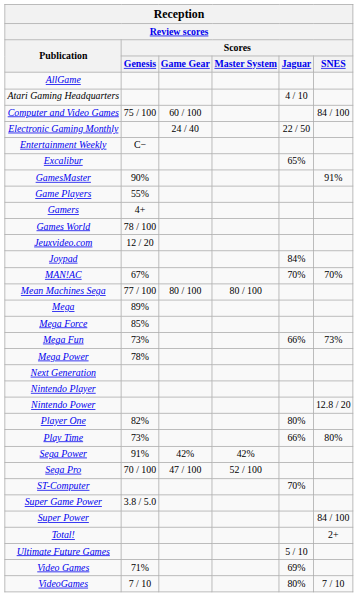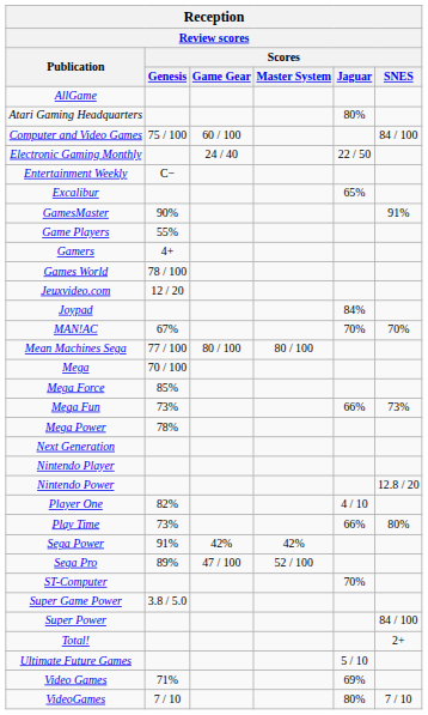 <table class="wikitable collapsible" style="float:right; font-size:80%; text-align:center; margin:1em; margin-top:0; padding:0;" cellpadding="0">
 <tr>
 <th colspan=6 style="font-size: 120%">Reception</th>
 </tr>
 <tr>
 <th colspan=6><a href='#'>Review scores</a></th>
 </tr>
 <tr>
 <th rowspan=2>Publication</th>
 <th colspan=6>Scores</th>
 </tr>
 <tr>
 <th><a href='#'>Genesis</a></th>
 <th><a href='#'>Game Gear</a></th>
 <th><a href='#'>Master System</a></th>
 <th><a href='#'>Jaguar</a></th>
 <th><a href='#'>SNES</a></th>
 </tr>
 <tr>
 <td><em><a href='#'>AllGame</a></em></td>
 <td></td>
 <td></td>
 <td></td>
 <td></td>
 <td></td>
 </tr>
 <tr>
 <td><em>Atari Gaming Headquarters</em></td>
 <td></td>
 <td></td>
 <td></td>
-<td>4 / 10</td>
+<td>80%</td>
 <td></td>
 </tr>
 <tr>
 <td><em><a href='#'>Computer and Video Games</a></em></td>
 <td>75 / 100</td>
 <td>60 / 100</td>
 <td></td>
 <td></td>
 <td>84 / 100</td>
 </tr>
 <tr>
 <td><em><a href='#'>Electronic Gaming Monthly</a></em></td>
 <td></td>
 <td>24 / 40</td>
 <td></td>
 <td>22 / 50</td>
 <td></td>
 </tr>
 <tr>
 <td><em><a href='#'>Entertainment Weekly</a></em></td>
 <td>C−</td>
 <td></td>
 <td></td>
 <td></td>
 <td></td>
 </tr>
 <tr>
 <td><em><a href='#'>Excalibur</a></em></td>
 <td></td>
 <td></td>
 <td></td>
 <td>65%</td>
 <td></td>
 </tr>
 <tr>
 <td><em><a href='#'>GamesMaster</a></em></td>
 <td>90%</td>
 <td></td>
 <td></td>
 <td></td>
 <td>91%</td>
 </tr>
 <tr>
 <td><em><a href='#'>Game Players</a></em></td>
 <td>55%</td>
 <td></td>
 <td></td>
 <td></td>
 <td></td>
 </tr>
 <tr>
 <td><em><a href='#'>Gamers</a></em></td>
 <td>4+</td>
 <td></td>
 <td></td>
 <td></td>
 <td></td>
 </tr>
 <tr>
 <td><em><a href='#'>Games World</a></em></td>
 <td>78 / 100</td>
 <td></td>
 <td></td>
 <td></td>
 <td></td>
 </tr>
 <tr>
 <td><em><a href='#'>Jeuxvideo.com</a></em></td>
 <td>12 / 20</td>
 <td></td>
 <td></td>
 <td></td>
 <td></td>
 </tr>
 <tr>
 <td><em><a href='#'>Joypad</a></em></td>
 <td></td>
 <td></td>
 <td></td>
 <td>84%</td>
 <td></td>
 </tr>
 <tr>
 <td><em><a href='#'>MAN!AC</a></em></td>
 <td>67%</td>
 <td></td>
 <td></td>
 <td>70%</td>
 <td>70%</td>
 </tr>
 <tr>
 <td><em><a href='#'>Mean Machines Sega</a></em></td>
 <td>77 / 100</td>
 <td>80 / 100</td>
 <td>80 / 100</td>
 <td></td>
 <td></td>
 </tr>
 <tr>
 <td><em><a href='#'>Mega</a></em></td>
-<td>89%</td>
+<td>70 / 100</td>
 <td></td>
 <td></td>
 <td></td>
 <td></td>
 </tr>
 <tr>
 <td><em><a href='#'>Mega Force</a></em></td>
 <td>85%</td>
 <td></td>
 <td></td>
 <td></td>
 <td></td>
 </tr>
 <tr>
 <td><em><a href='#'>Mega Fun</a></em></td>
 <td>73%</td>
 <td></td>
 <td></td>
 <td>66%</td>
 <td>73%</td>
 </tr>
 <tr>
 <td><em><a href='#'>Mega Power</a></em></td>
 <td>78%</td>
 <td></td>
 <td></td>
 <td></td>
 <td></td>
 </tr>
 <tr>
 <td><em><a href='#'>Next Generation</a></em></td>
 <td></td>
 <td></td>
 <td></td>
 <td></td>
 <td></td>
 </tr>
 <tr>
 <td><em><a href='#'>Nintendo Player</a></em></td>
 <td></td>
 <td></td>
 <td></td>
 <td></td>
 <td></td>
 </tr>
 <tr>
 <td><em><a href='#'>Nintendo Power</a></em></td>
 <td></td>
 <td></td>
 <td></td>
 <td></td>
 <td>12.8 / 20</td>
 </tr>
 <tr>
 <td><em><a href='#'>Player One</a></em></td>
 <td>82%</td>
 <td></td>
 <td></td>
-<td>80%</td>
+<td>4 / 10</td>
 <td></td>
 </tr>
 <tr>
 <td><em><a href='#'>Play Time</a></em></td>
 <td>73%</td>
 <td></td>
 <td></td>
 <td>66%</td>
 <td>80%</td>
 </tr>
 <tr>
 <td><em><a href='#'>Sega Power</a></em></td>
 <td>91%</td>
 <td>42%</td>
 <td>42%</td>
 <td></td>
 <td></td>
 </tr>
 <tr>
 <td><em><a href='#'>Sega Pro</a></em></td>
-<td>70 / 100</td>
+<td>89%</td>
 <td>47 / 100</td>
 <td>52 / 100</td>
 <td></td>
 <td></td>
 </tr>
 <tr>
 <td><em><a href='#'>ST-Computer</a></em></td>
 <td></td>
 <td></td>
 <td></td>
 <td>70%</td>
 <td></td>
 </tr>
 <tr>
 <td><em><a href='#'>Super Game Power</a></em></td>
 <td>3.8 / 5.0</td>
 <td></td>
 <td></td>
 <td></td>
 <td></td>
 </tr>
 <tr>
 <td><em><a href='#'>Super Power</a></em></td>
 <td></td>
 <td></td>
 <td></td>
 <td></td>
 <td>84 / 100</td>
 </tr>
 <tr>
 <td><em><a href='#'>Total!</a></em></td>
 <td></td>
 <td></td>
 <td></td>
 <td></td>
 <td>2+</td>
 </tr>
 <tr>
 <td><em><a href='#'>Ultimate Future Games</a></em></td>
 <td></td>
 <td></td>
 <td></td>
 <td>5 / 10</td>
 <td></td>
 </tr>
 <tr>
 <td><em><a href='#'>Video Games</a></em></td>
 <td>71%</td>
 <td></td>
 <td></td>
 <td>69%</td>
 <td></td>
 </tr>
 <tr>
 <td><em><a href='#'>VideoGames</a></em></td>
 <td>7 / 10</td>
 <td></td>
 <td></td>
 <td>80%</td>
 <td>7 / 10</td>
 </tr>
 </table>
